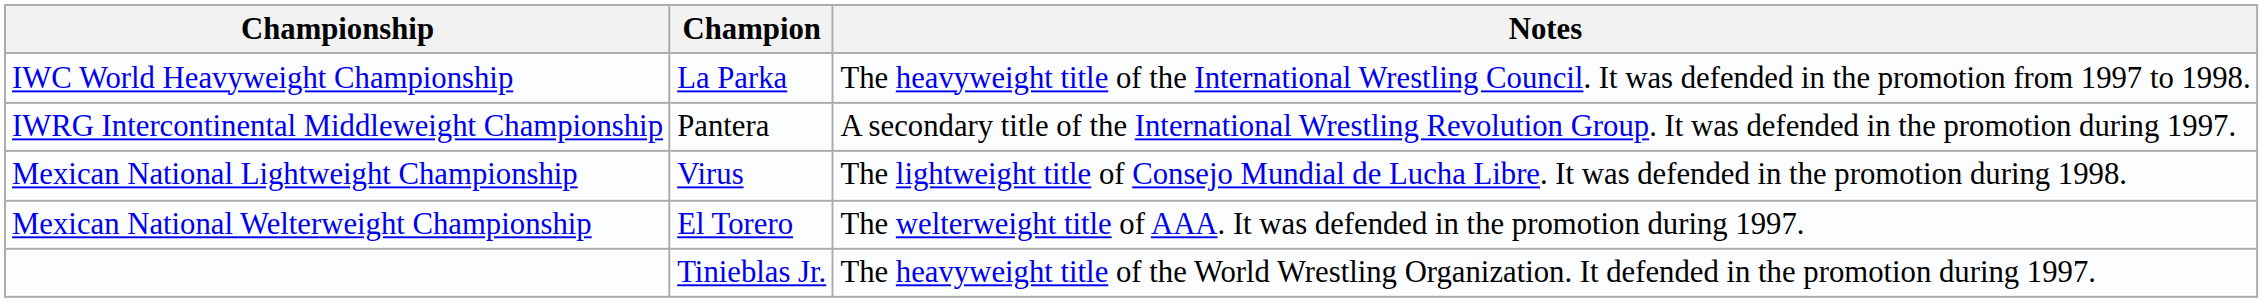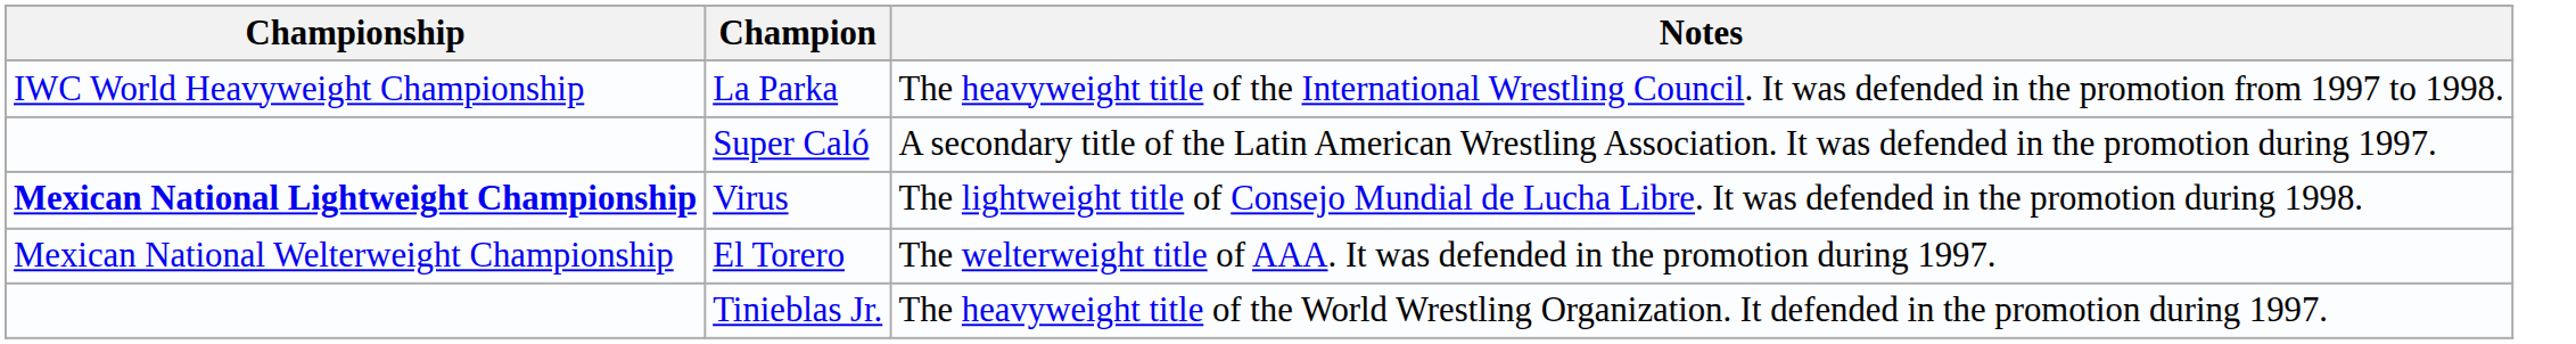 <table class="wikitable" style="background:#fcfdff;">
 <tr>
 <th>Championship</th>
 <th>Champion</th>
 <th>Notes</th>
 </tr>
 <tr>
 <td><a href='#'>IWC World Heavyweight Championship</a></td>
 <td><a href='#'>La Parka</a></td>
 <td>The <a href='#'>heavyweight title</a> of the <a href='#'>International Wrestling Council</a>. It was defended in the promotion from 1997 to 1998.</td>
 </tr>
 <tr>
-<td><a href='#'>IWRG Intercontinental Middleweight Championship</a></td>
-<td>Pantera</td>
-<td>A secondary title of the <a href='#'>International Wrestling Revolution Group</a>. It was defended in the promotion during 1997.</td>
+<td></td>
+<td><a href='#'>Super Caló</a></td>
+<td>A secondary title of the Latin American Wrestling Association. It was defended in the promotion during 1997.</td>
 </tr>
 <tr>
-<td><a href='#'>Mexican National Lightweight Championship</a></td>
+<td><strong><a href='#'>Mexican National Lightweight Championship</a></strong></td>
 <td><a href='#'>Virus</a></td>
 <td>The <a href='#'>lightweight title</a> of <a href='#'>Consejo Mundial de Lucha Libre</a>. It was defended in the promotion during 1998.</td>
 </tr>
 <tr>
 <td><a href='#'>Mexican National Welterweight Championship</a></td>
 <td><a href='#'>El Torero</a></td>
 <td>The <a href='#'>welterweight title</a> of <a href='#'>AAA</a>. It was defended in the promotion during 1997.</td>
 </tr>
 <tr>
 <td></td>
 <td><a href='#'>Tinieblas Jr.</a></td>
 <td>The <a href='#'>heavyweight title</a> of the World Wrestling Organization. It defended in the promotion during 1997.</td>
 </tr>
 </table>
